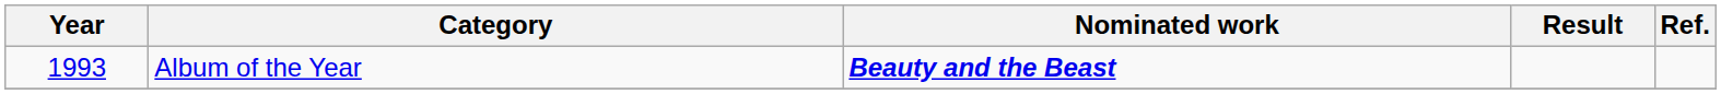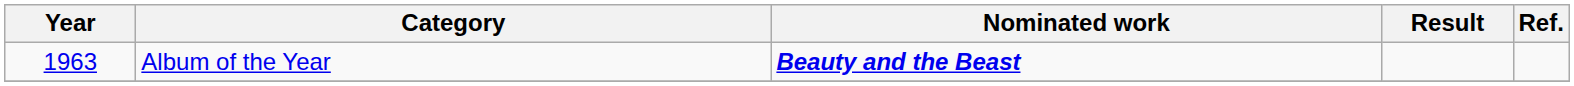 <table class=wikitable>
 <tr>
 <th scope="col" style="width:5em;">Year</th>
 <th scope="col" style="width:26em;">Category</th>
 <th scope="col" style="width:25em;">Nominated work</th>
 <th scope="col" style="width:5em;">Result</th>
 <th>Ref.</th>
 </tr>
 <tr>
-<td style="text-align:center;"><a href='#'>1993</a></td>
+<td style="text-align:center;"><a href='#'>1963</a></td>
 <td><a href='#'>Album of the Year</a></td>
 <td><strong><em><a href='#'>Beauty and the Beast</a></em></strong></td>
 <td></td>
 <td></td>
 </tr>
 <tr>
 </tr>
 </table>
